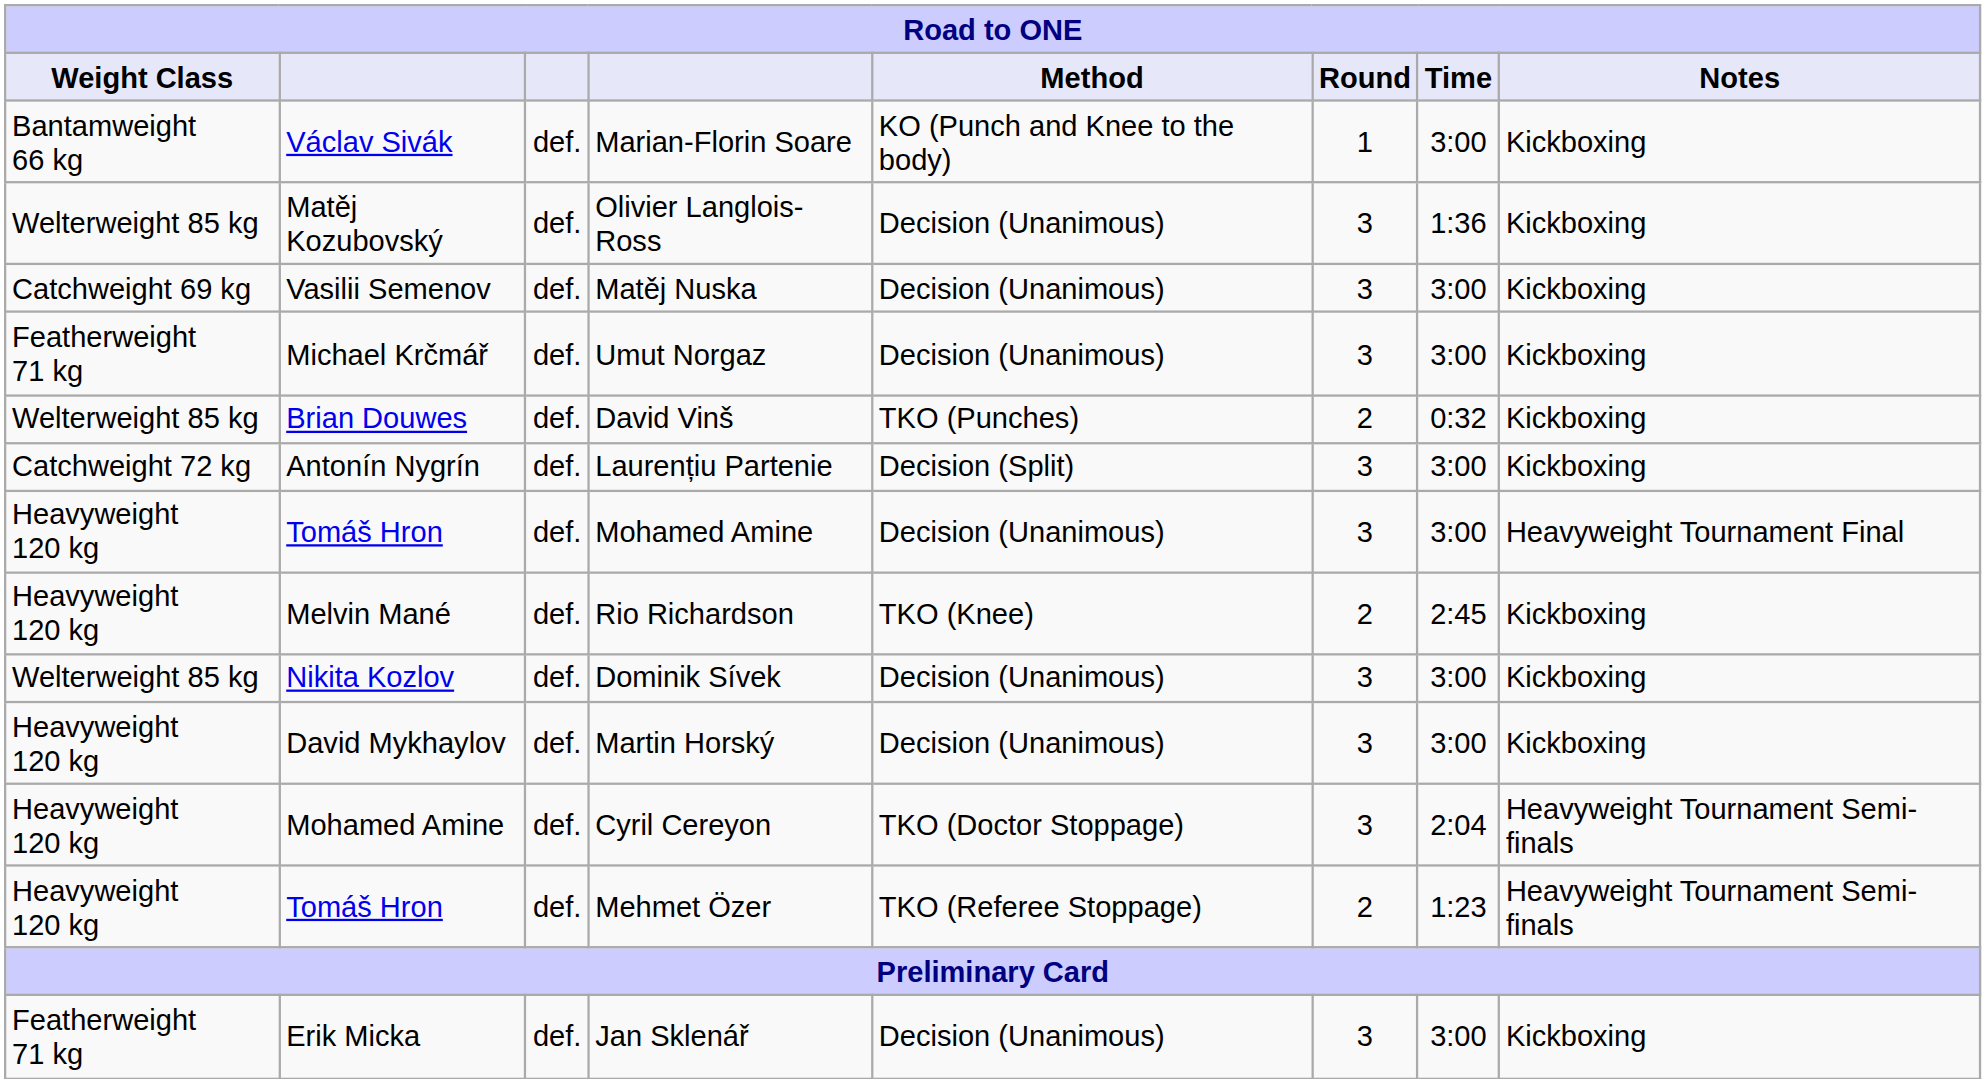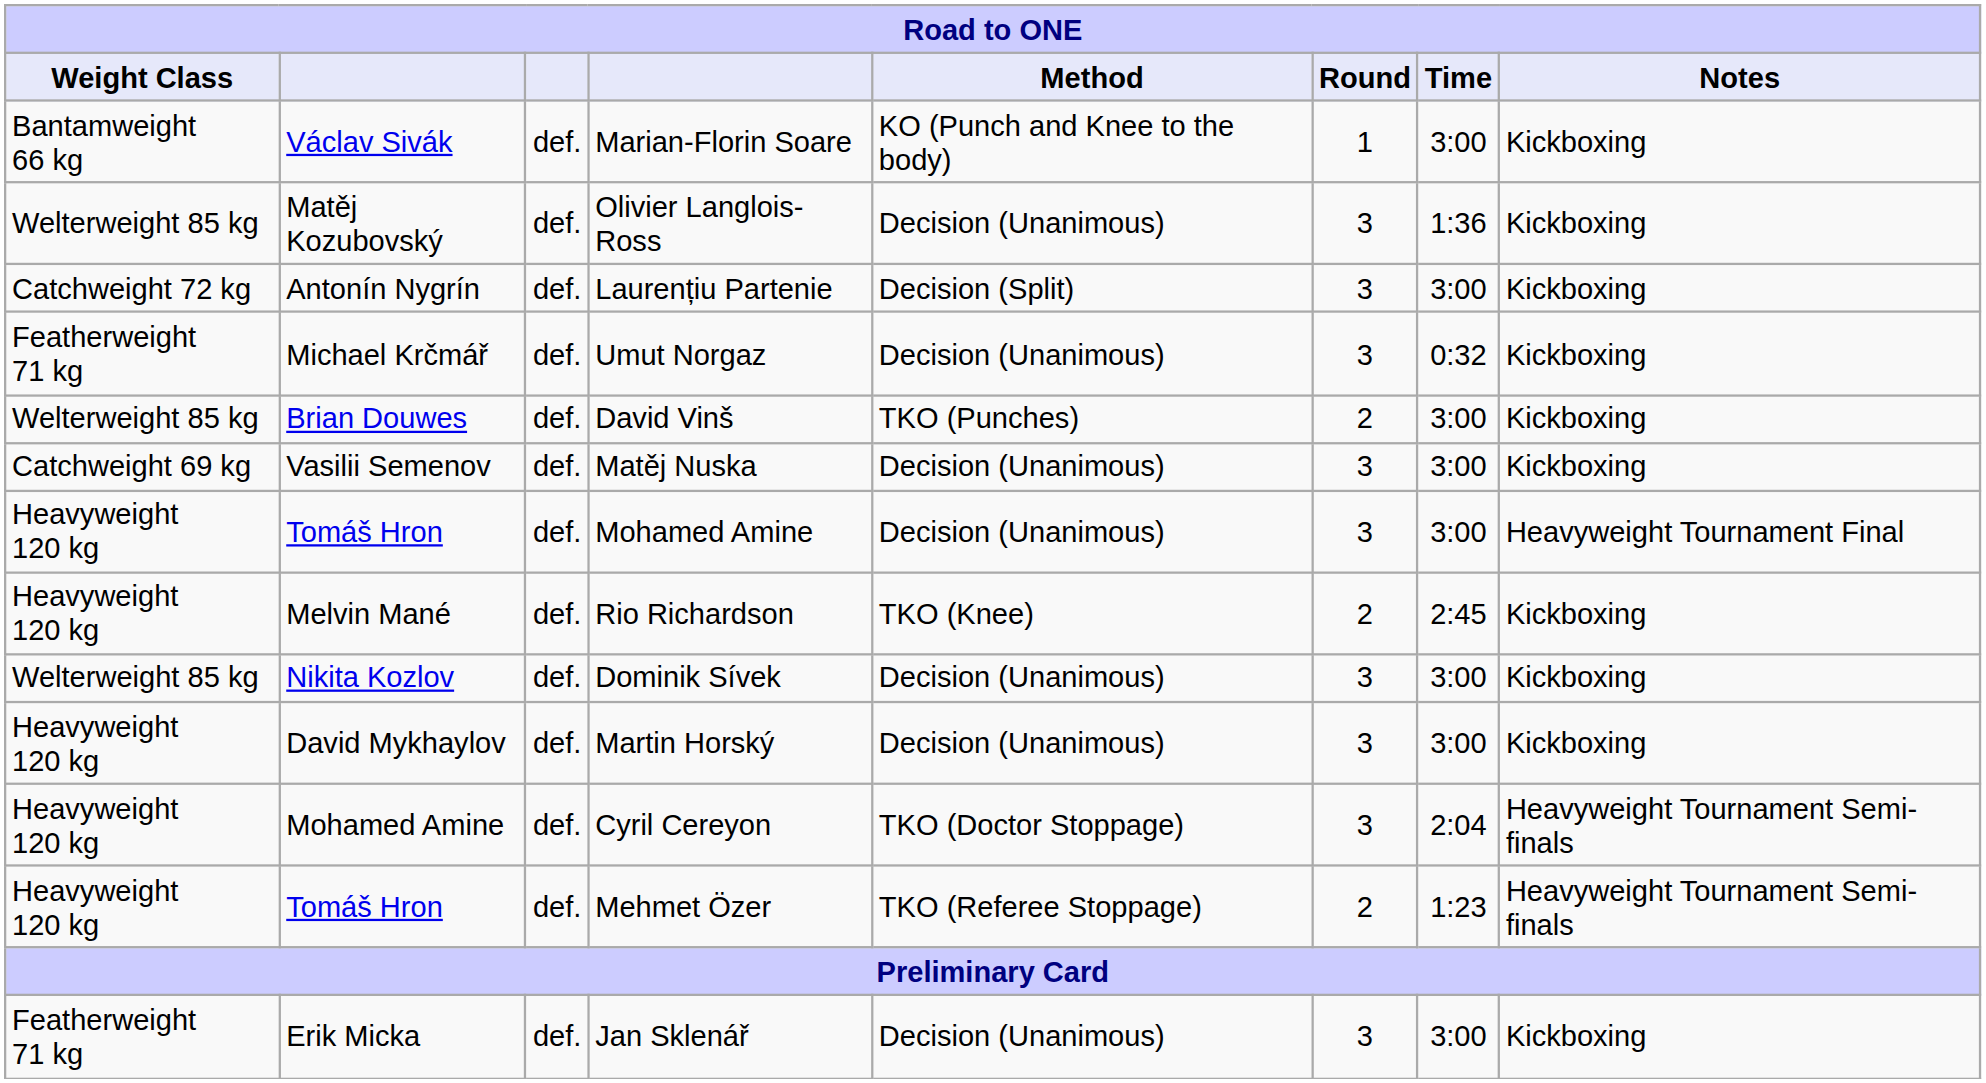 <table class="wikitable" style="font-size: 80%;">
 <tr>
 <th colspan="8" style="background-color: #ccf; color: #000080; text-align: center;"><strong>Road to ONE</strong></th>
 </tr>
 <tr>
 <th colspan="1" style="background-color: #E6E8FA; color: #000000; text-align: center;">Weight Class</th>
 <th colspan="1" style="background-color: #E6E8FA; color: #000000; text-align: center;"></th>
 <th colspan="1" style="background-color: #E6E8FA; color: #000000; text-align: center;"></th>
 <th colspan="1" style="background-color: #E6E8FA; color: #000000; text-align: center;"></th>
 <th colspan="1" style="background-color: #E6E8FA; color: #000000; text-align: center;">Method</th>
 <th colspan="1" style="background-color: #E6E8FA; color: #000000; text-align: center;">Round</th>
 <th colspan="1" style="background-color: #E6E8FA; color: #000000; text-align: center;">Time</th>
 <th colspan="1" style="background-color: #E6E8FA; color: #000000; text-align: center;">Notes</th>
 </tr>
 <tr>
 <td>Bantamweight 66 kg</td>
 <td> <a href='#'>Václav Sivák</a></td>
 <td align=center>def.</td>
 <td> Marian-Florin Soare</td>
 <td>KO (Punch and Knee to the body)</td>
 <td align=center>1</td>
 <td align=center>3:00</td>
 <td>Kickboxing</td>
 </tr>
 <tr>
 <td>Welterweight 85 kg</td>
 <td> Matěj Kozubovský</td>
 <td align=center>def.</td>
 <td> Olivier Langlois-Ross</td>
 <td>Decision (Unanimous)</td>
 <td align=center>3</td>
 <td align=center>1:36</td>
 <td>Kickboxing</td>
 </tr>
 <tr>
-<td>Catchweight 69 kg</td>
-<td> Vasilii Semenov</td>
+<td>Catchweight 72 kg</td>
+<td> Antonín Nygrín</td>
 <td align=center>def.</td>
-<td> Matěj Nuska</td>
-<td>Decision (Unanimous)</td>
+<td> Laurențiu Partenie</td>
+<td>Decision (Split)</td>
 <td align=center>3</td>
 <td align=center>3:00</td>
 <td>Kickboxing</td>
 </tr>
 <tr>
 <td>Featherweight 71 kg</td>
 <td> Michael Krčmář</td>
 <td align=center>def.</td>
 <td> Umut Norgaz</td>
 <td>Decision (Unanimous)</td>
 <td align=center>3</td>
-<td align=center>3:00</td>
+<td align=center>0:32</td>
 <td>Kickboxing</td>
 </tr>
 <tr>
 <td>Welterweight 85 kg</td>
 <td> <a href='#'>Brian Douwes</a></td>
 <td align=center>def.</td>
 <td> David Vinš</td>
 <td>TKO (Punches)</td>
 <td align=center>2</td>
-<td align=center>0:32</td>
+<td align=center>3:00</td>
 <td>Kickboxing</td>
 </tr>
 <tr>
-<td>Catchweight 72 kg</td>
-<td> Antonín Nygrín</td>
+<td>Catchweight 69 kg</td>
+<td> Vasilii Semenov</td>
 <td align=center>def.</td>
-<td> Laurențiu Partenie</td>
-<td>Decision (Split)</td>
+<td> Matěj Nuska</td>
+<td>Decision (Unanimous)</td>
 <td align=center>3</td>
 <td align=center>3:00</td>
 <td>Kickboxing</td>
 </tr>
 <tr>
 <td>Heavyweight 120 kg</td>
 <td> <a href='#'>Tomáš Hron</a></td>
 <td align=center>def.</td>
 <td> Mohamed Amine</td>
 <td>Decision (Unanimous)</td>
 <td align=center>3</td>
 <td align=center>3:00</td>
 <td>Heavyweight Tournament Final</td>
 </tr>
 <tr>
 <td>Heavyweight 120 kg</td>
 <td> Melvin Mané</td>
 <td align=center>def.</td>
 <td> Rio Richardson</td>
 <td>TKO (Knee)</td>
 <td align=center>2</td>
 <td align=center>2:45</td>
 <td>Kickboxing</td>
 </tr>
 <tr>
 <td>Welterweight 85 kg</td>
 <td> <a href='#'>Nikita Kozlov</a></td>
 <td align=center>def.</td>
 <td> Dominik Sívek</td>
 <td>Decision (Unanimous)</td>
 <td align=center>3</td>
 <td align=center>3:00</td>
 <td>Kickboxing</td>
 </tr>
 <tr>
 <td>Heavyweight 120 kg</td>
 <td> David Mykhaylov</td>
 <td align=center>def.</td>
 <td> Martin Horský</td>
 <td>Decision (Unanimous)</td>
 <td align=center>3</td>
 <td align=center>3:00</td>
 <td>Kickboxing</td>
 </tr>
 <tr>
 <td>Heavyweight 120 kg</td>
 <td> Mohamed Amine</td>
 <td align=center>def.</td>
 <td> Cyril Cereyon</td>
 <td>TKO (Doctor Stoppage)</td>
 <td align=center>3</td>
 <td align=center>2:04</td>
 <td>Heavyweight Tournament Semi-finals</td>
 </tr>
 <tr>
 <td>Heavyweight 120 kg</td>
 <td> <a href='#'>Tomáš Hron</a></td>
 <td align=center>def.</td>
 <td> Mehmet Özer</td>
 <td>TKO (Referee Stoppage)</td>
 <td align=center>2</td>
 <td align=center>1:23</td>
 <td>Heavyweight Tournament Semi-finals</td>
 </tr>
 <tr>
 <th colspan="8" style="background-color: #ccf; color: #000080; text-align: center;"><strong>Preliminary Card</strong></th>
 </tr>
 <tr>
 <td>Featherweight 71 kg</td>
 <td> Erik Micka</td>
 <td align=center>def.</td>
 <td> Jan Sklenář</td>
 <td>Decision (Unanimous)</td>
 <td align=center>3</td>
 <td align=center>3:00</td>
 <td>Kickboxing</td>
 </tr>
 </table>
